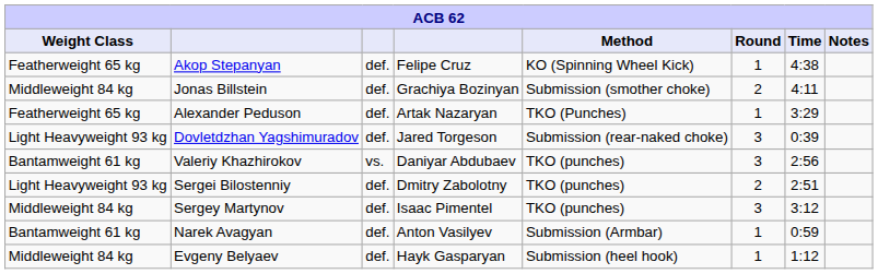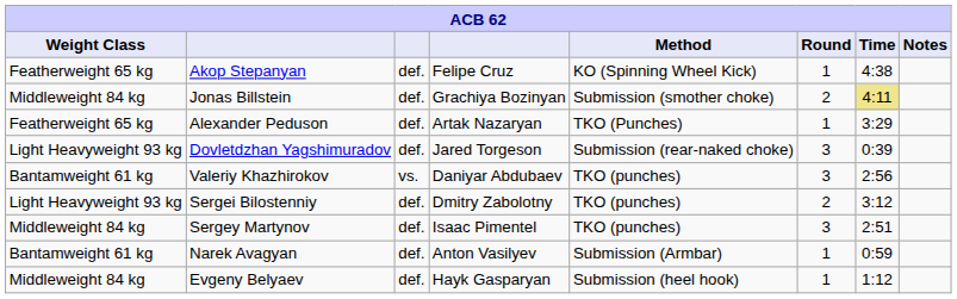 <table class="wikitable" style="font-size: 80%;">
 <tr>
 <th colspan="8" style="background-color: #ccf; color: #000080; text-align: center;"><strong>ACB 62</strong></th>
 </tr>
 <tr>
 <th colspan="1" style="background-color: #E6E8FA; color: #000000; text-align: center;">Weight Class</th>
 <th colspan="1" style="background-color: #E6E8FA; color: #000000; text-align: center;"></th>
 <th colspan="1" style="background-color: #E6E8FA; color: #000000; text-align: center;"></th>
 <th colspan="1" style="background-color: #E6E8FA; color: #000000; text-align: center;"></th>
 <th colspan="1" style="background-color: #E6E8FA; color: #000000; text-align: center;">Method</th>
 <th colspan="1" style="background-color: #E6E8FA; color: #000000; text-align: center;">Round</th>
 <th colspan="1" style="background-color: #E6E8FA; color: #000000; text-align: center;">Time</th>
 <th colspan="1" style="background-color: #E6E8FA; color: #000000; text-align: center;">Notes</th>
 </tr>
 <tr>
 <td>Featherweight 65 kg</td>
 <td> <a href='#'>Akop Stepanyan</a></td>
 <td>def.</td>
 <td> Felipe Cruz</td>
 <td>KO (Spinning Wheel Kick)</td>
 <td align=center>1</td>
 <td align=center>4:38</td>
 <td></td>
 </tr>
 <tr>
 <td>Middleweight 84 kg</td>
 <td> Jonas Billstein</td>
 <td>def.</td>
 <td>  Grachiya Bozinyan</td>
 <td>Submission (smother choke)</td>
 <td align=center>2</td>
-<td align=center>4:11</td>
+<td align=center style="background: khaki;">4:11</td>
 <td></td>
 </tr>
 <tr>
 <td>Featherweight 65 kg</td>
 <td> Alexander Peduson</td>
 <td>def.</td>
 <td> Artak Nazaryan</td>
 <td>TKO (Punches)</td>
 <td align=center>1</td>
 <td align=center>3:29</td>
 <td></td>
 </tr>
 <tr>
 <td>Light Heavyweight 93 kg</td>
 <td> <a href='#'>Dovletdzhan Yagshimuradov</a></td>
 <td>def.</td>
 <td> Jared Torgeson</td>
 <td>Submission (rear-naked choke)</td>
 <td align=center>3</td>
 <td align=center>0:39</td>
 <td></td>
 </tr>
 <tr>
 <td>Bantamweight 61 kg</td>
 <td> Valeriy Khazhirokov</td>
 <td>vs.</td>
 <td> Daniyar Abdubaev</td>
 <td>TKO (punches)</td>
 <td align=center>3</td>
 <td align=center>2:56</td>
 <td></td>
 </tr>
 <tr>
 <td>Light Heavyweight 93 kg</td>
 <td> Sergei Bilostenniy</td>
 <td>def.</td>
 <td> Dmitry Zabolotny</td>
 <td>TKO (punches)</td>
 <td align=center>2</td>
-<td align=center>2:51</td>
+<td align=center>3:12</td>
 <td></td>
 </tr>
 <tr>
 <td>Middleweight 84 kg</td>
 <td> Sergey Martynov</td>
 <td>def.</td>
 <td> Isaac Pimentel</td>
 <td>TKO (punches)</td>
 <td align=center>3</td>
-<td align=center>3:12</td>
+<td align=center>2:51</td>
 <td></td>
 </tr>
 <tr>
 <td>Bantamweight 61 kg</td>
 <td> Narek Avagyan</td>
 <td>def.</td>
 <td> Anton Vasilyev</td>
 <td>Submission (Armbar)</td>
 <td align=center>1</td>
 <td align=center>0:59</td>
 <td></td>
 </tr>
 <tr>
 <td>Middleweight 84 kg</td>
 <td> Evgeny Belyaev</td>
 <td>def.</td>
 <td> Hayk Gasparyan</td>
 <td>Submission (heel hook)</td>
 <td align=center>1</td>
 <td align=center>1:12</td>
 <td></td>
 </tr>
 </table>
